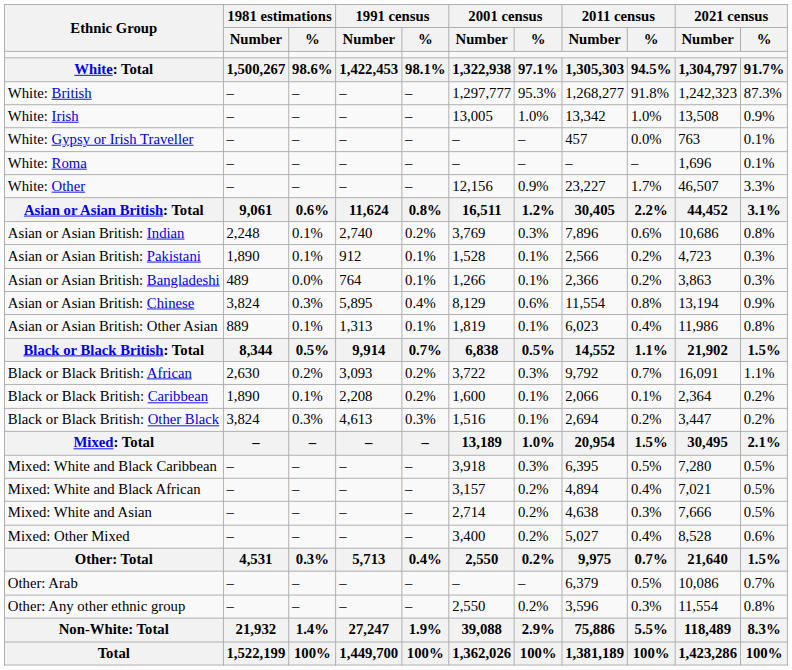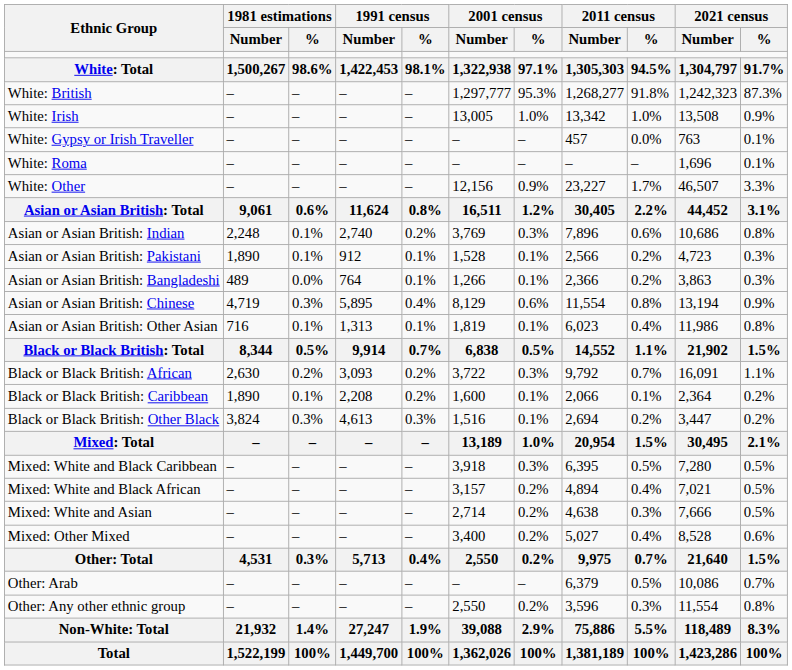 <table class="wikitable sortable">
 <tr>
 <th rowspan="2">Ethnic Group</th>
 <th colspan="2">1981 estimations</th>
 <th colspan="2">1991 census</th>
 <th colspan="2">2001 census</th>
 <th colspan="2">2011 census</th>
 <th colspan="2">2021 census</th>
 </tr>
 <tr>
 <th>Number</th>
 <th>%</th>
 <th>Number</th>
 <th>%</th>
 <th>Number</th>
 <th>%</th>
 <th>Number</th>
 <th>%</th>
 <th>Number</th>
 <th>%</th>
 </tr>
 <tr>
 <td></td>
 <td></td>
 <td></td>
 <td></td>
 <td></td>
 </tr>
 <tr>
 <th><a href='#'>White</a>: Total</th>
 <th>1,500,267</th>
 <th>98.6%</th>
 <th>1,422,453</th>
 <th>98.1%</th>
 <th>1,322,938</th>
 <th>97.1%</th>
 <th>1,305,303</th>
 <th>94.5%</th>
 <th>1,304,797</th>
 <th>91.7%</th>
 </tr>
 <tr>
 <td>White: <a href='#'>British</a></td>
 <td>–</td>
 <td>–</td>
 <td>–</td>
 <td>–</td>
 <td>1,297,777</td>
 <td>95.3%</td>
 <td>1,268,277</td>
 <td>91.8%</td>
 <td>1,242,323</td>
 <td>87.3%</td>
 </tr>
 <tr>
 <td>White: <a href='#'>Irish</a></td>
 <td>–</td>
 <td>–</td>
 <td>–</td>
 <td>–</td>
 <td>13,005</td>
 <td>1.0%</td>
 <td>13,342</td>
 <td>1.0%</td>
 <td>13,508</td>
 <td>0.9%</td>
 </tr>
 <tr>
 <td>White: <a href='#'>Gypsy or Irish Traveller</a></td>
 <td>–</td>
 <td>–</td>
 <td>–</td>
 <td>–</td>
 <td>–</td>
 <td>–</td>
 <td>457</td>
 <td>0.0%</td>
 <td>763</td>
 <td>0.1%</td>
 </tr>
 <tr>
 <td>White: <a href='#'>Roma</a></td>
 <td>–</td>
 <td>–</td>
 <td>–</td>
 <td>–</td>
 <td>–</td>
 <td>–</td>
 <td>–</td>
 <td>–</td>
 <td>1,696</td>
 <td>0.1%</td>
 </tr>
 <tr>
 <td>White: <a href='#'>Other</a></td>
 <td>–</td>
 <td>–</td>
 <td>–</td>
 <td>–</td>
 <td>12,156</td>
 <td>0.9%</td>
 <td>23,227</td>
 <td>1.7%</td>
 <td>46,507</td>
 <td>3.3%</td>
 </tr>
 <tr>
 <th><a href='#'>Asian or Asian British</a>: Total</th>
 <th>9,061</th>
 <th>0.6%</th>
 <th>11,624</th>
 <th>0.8%</th>
 <th>16,511</th>
 <th>1.2%</th>
 <th>30,405</th>
 <th>2.2%</th>
 <th>44,452</th>
 <th>3.1%</th>
 </tr>
 <tr>
 <td>Asian or Asian British: <a href='#'>Indian</a></td>
 <td>2,248</td>
 <td>0.1%</td>
 <td>2,740</td>
 <td>0.2%</td>
 <td>3,769</td>
 <td>0.3%</td>
 <td>7,896</td>
 <td>0.6%</td>
 <td>10,686</td>
 <td>0.8%</td>
 </tr>
 <tr>
 <td>Asian or Asian British: <a href='#'>Pakistani</a></td>
 <td>1,890</td>
 <td>0.1%</td>
 <td>912</td>
 <td>0.1%</td>
 <td>1,528</td>
 <td>0.1%</td>
 <td>2,566</td>
 <td>0.2%</td>
 <td>4,723</td>
 <td>0.3%</td>
 </tr>
 <tr>
 <td>Asian or Asian British: <a href='#'>Bangladeshi</a></td>
 <td>489</td>
 <td>0.0%</td>
 <td>764</td>
 <td>0.1%</td>
 <td>1,266</td>
 <td>0.1%</td>
 <td>2,366</td>
 <td>0.2%</td>
 <td>3,863</td>
 <td>0.3%</td>
 </tr>
 <tr>
 <td>Asian or Asian British: <a href='#'>Chinese</a></td>
-<td>3,824</td>
+<td>4,719</td>
 <td>0.3%</td>
 <td>5,895</td>
 <td>0.4%</td>
 <td>8,129</td>
 <td>0.6%</td>
 <td>11,554</td>
 <td>0.8%</td>
 <td>13,194</td>
 <td>0.9%</td>
 </tr>
 <tr>
 <td>Asian or Asian British: Other Asian</td>
-<td>889</td>
+<td>716</td>
 <td>0.1%</td>
 <td>1,313</td>
 <td>0.1%</td>
 <td>1,819</td>
 <td>0.1%</td>
 <td>6,023</td>
 <td>0.4%</td>
 <td>11,986</td>
 <td>0.8%</td>
 </tr>
 <tr>
 <th><a href='#'>Black or Black British</a>: Total</th>
 <th>8,344</th>
 <th>0.5%</th>
 <th>9,914</th>
 <th>0.7%</th>
 <th>6,838</th>
 <th>0.5%</th>
 <th>14,552</th>
 <th>1.1%</th>
 <th>21,902</th>
 <th>1.5%</th>
 </tr>
 <tr>
 <td>Black or Black British: <a href='#'>African</a></td>
 <td>2,630</td>
 <td>0.2%</td>
 <td>3,093</td>
 <td>0.2%</td>
 <td>3,722</td>
 <td>0.3%</td>
 <td>9,792</td>
 <td>0.7%</td>
 <td>16,091</td>
 <td>1.1%</td>
 </tr>
 <tr>
 <td>Black or Black British: <a href='#'>Caribbean</a></td>
 <td>1,890</td>
 <td>0.1%</td>
 <td>2,208</td>
 <td>0.2%</td>
 <td>1,600</td>
 <td>0.1%</td>
 <td>2,066</td>
 <td>0.1%</td>
 <td>2,364</td>
 <td>0.2%</td>
 </tr>
 <tr>
 <td>Black or Black British: <a href='#'>Other Black</a></td>
 <td>3,824</td>
 <td>0.3%</td>
 <td>4,613</td>
 <td>0.3%</td>
 <td>1,516</td>
 <td>0.1%</td>
 <td>2,694</td>
 <td>0.2%</td>
 <td>3,447</td>
 <td>0.2%</td>
 </tr>
 <tr>
 <th><a href='#'>Mixed</a>: Total</th>
 <th>–</th>
 <th>–</th>
 <th>–</th>
 <th>–</th>
 <th>13,189</th>
 <th>1.0%</th>
 <th>20,954</th>
 <th>1.5%</th>
 <th>30,495</th>
 <th>2.1%</th>
 </tr>
 <tr>
 <td>Mixed: White and Black Caribbean</td>
 <td>–</td>
 <td>–</td>
 <td>–</td>
 <td>–</td>
 <td>3,918</td>
 <td>0.3%</td>
 <td>6,395</td>
 <td>0.5%</td>
 <td>7,280</td>
 <td>0.5%</td>
 </tr>
 <tr>
 <td>Mixed: White and Black African</td>
 <td>–</td>
 <td>–</td>
 <td>–</td>
 <td>–</td>
 <td>3,157</td>
 <td>0.2%</td>
 <td>4,894</td>
 <td>0.4%</td>
 <td>7,021</td>
 <td>0.5%</td>
 </tr>
 <tr>
 <td>Mixed: White and Asian</td>
 <td>–</td>
 <td>–</td>
 <td>–</td>
 <td>–</td>
 <td>2,714</td>
 <td>0.2%</td>
 <td>4,638</td>
 <td>0.3%</td>
 <td>7,666</td>
 <td>0.5%</td>
 </tr>
 <tr>
 <td>Mixed: Other Mixed</td>
 <td>–</td>
 <td>–</td>
 <td>–</td>
 <td>–</td>
 <td>3,400</td>
 <td>0.2%</td>
 <td>5,027</td>
 <td>0.4%</td>
 <td>8,528</td>
 <td>0.6%</td>
 </tr>
 <tr>
 <th>Other: Total</th>
 <th>4,531</th>
 <th>0.3%</th>
 <th>5,713</th>
 <th>0.4%</th>
 <th>2,550</th>
 <th>0.2%</th>
 <th>9,975</th>
 <th>0.7%</th>
 <th>21,640</th>
 <th>1.5%</th>
 </tr>
 <tr>
 <td>Other: Arab</td>
 <td>–</td>
 <td>–</td>
 <td>–</td>
 <td>–</td>
 <td>–</td>
 <td>–</td>
 <td>6,379</td>
 <td>0.5%</td>
 <td>10,086</td>
 <td>0.7%</td>
 </tr>
 <tr>
 <td>Other: Any other ethnic group</td>
 <td>–</td>
 <td>–</td>
 <td>–</td>
 <td>–</td>
 <td>2,550</td>
 <td>0.2%</td>
 <td>3,596</td>
 <td>0.3%</td>
 <td>11,554</td>
 <td>0.8%</td>
 </tr>
 <tr>
 <th>Non-White: Total</th>
 <th>21,932</th>
 <th>1.4%</th>
 <th>27,247</th>
 <th>1.9%</th>
 <th>39,088</th>
 <th>2.9%</th>
 <th>75,886</th>
 <th>5.5%</th>
 <th>118,489</th>
 <th>8.3%</th>
 </tr>
 <tr>
 <th>Total</th>
 <th>1,522,199</th>
 <th>100%</th>
 <th>1,449,700</th>
 <th>100%</th>
 <th>1,362,026</th>
 <th>100%</th>
 <th>1,381,189</th>
 <th>100%</th>
 <th>1,423,286</th>
 <th>100%</th>
 </tr>
 </table>
